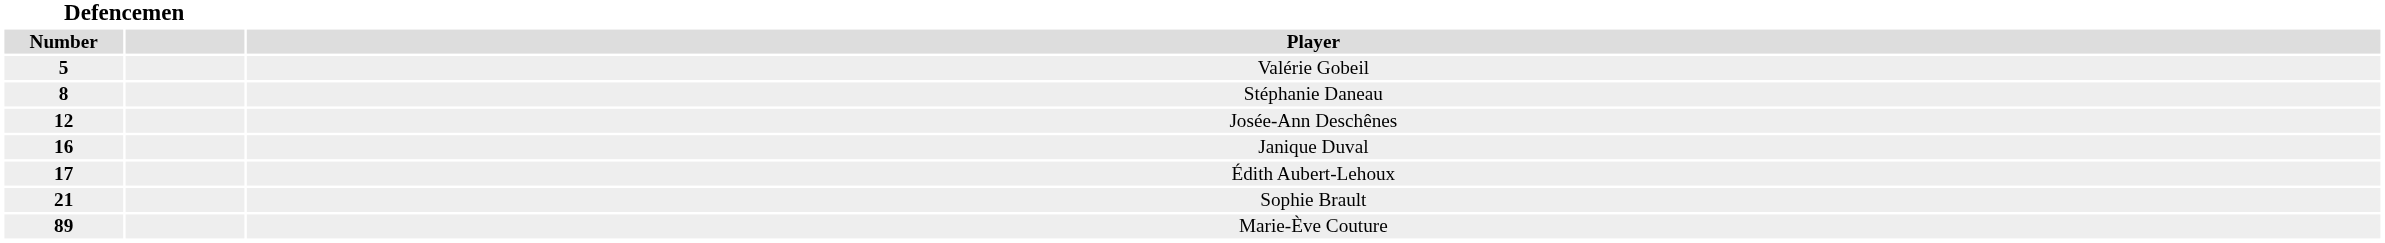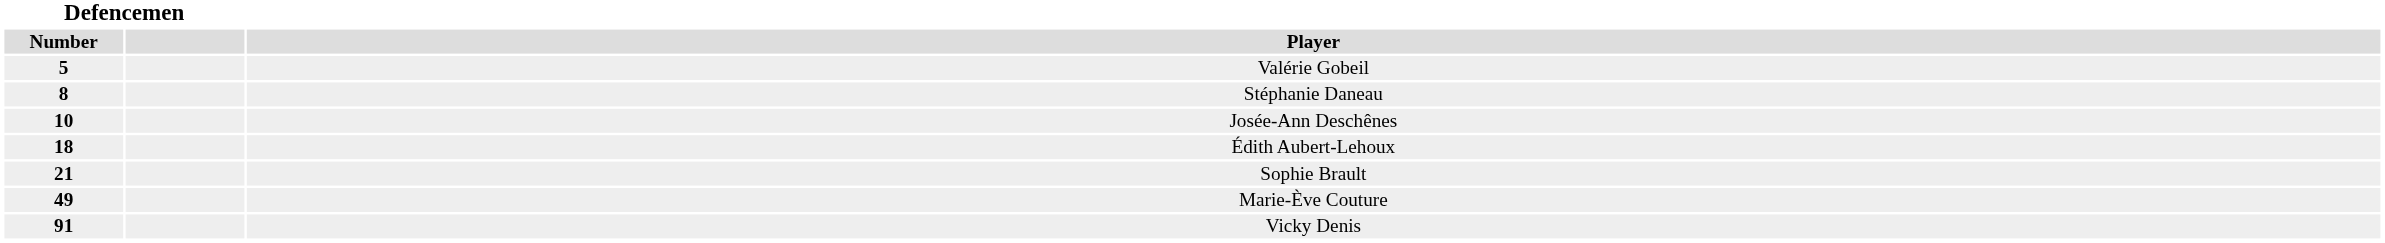 <table width=100%>
 <tr>
 <th colspan=2><big>Defencemen </big></th>
 </tr>
 <tr bgcolor="#dddddd">
 <th width=5%>Number</th>
 <th width=5%></th>
 <th !width=20%>Player</th>
 </tr>
 <tr bgcolor="#eeeeee">
 <td align=center><strong>5</strong></td>
 <td align=center></td>
 <td align=center>Valérie Gobeil</td>
 </tr>
 <tr bgcolor="#eeeeee">
 <td align=center><strong>8</strong></td>
 <td align=center></td>
 <td align=center>Stéphanie Daneau</td>
 </tr>
 <tr bgcolor="#eeeeee">
-<td align=center><strong>12</strong></td>
+<td align=center><strong>10</strong></td>
 <td align=center></td>
 <td align=center>Josée-Ann Deschênes</td>
 </tr>
 <tr bgcolor="#eeeeee">
-<td align=center><strong>16</strong></td>
-<td align=center></td>
-<td align=center>Janique Duval</td>
-</tr>
-<tr bgcolor="#eeeeee">
-<td align=center><strong>17</strong></td>
+<td align=center><strong>18</strong></td>
 <td align=center></td>
 <td align=center>Édith Aubert-Lehoux</td>
 </tr>
 <tr bgcolor="#eeeeee">
 <td align=center><strong>21</strong></td>
 <td align=center></td>
 <td align=center>Sophie Brault</td>
 </tr>
 <tr bgcolor="#eeeeee">
-<td align=center><strong>89</strong></td>
+<td align=center><strong>49</strong></td>
 <td align=center></td>
 <td align=center>Marie-Ève Couture</td>
 </tr>
+<tr bgcolor="#eeeeee">
+<td align=center><strong>91</strong></td>
+<td align=center></td>
+<td align=center>Vicky Denis</td>
+</tr>
 </table>
